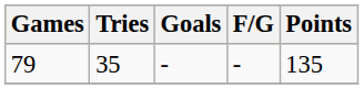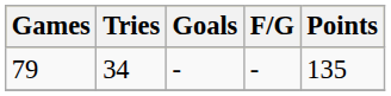 <table class="wikitable">
 <tr bgcolor=#bdb76b>
 <th>Games</th>
 <th>Tries</th>
 <th>Goals</th>
 <th>F/G</th>
 <th>Points</th>
 </tr>
 <tr>
 <td>79</td>
-<td>35</td>
+<td>34</td>
 <td>-</td>
 <td>-</td>
 <td>135</td>
 </tr>
 <tr>
 </tr>
 </table>
